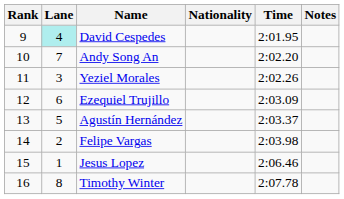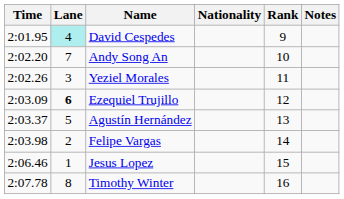 <table class="wikitable sortable" style="text-align:center">
 <tr>
-<th>Rank</th>
+<th>Time</th>
 <th>Lane</th>
 <th>Name</th>
 <th>Nationality</th>
-<th>Time</th>
+<th>Rank</th>
 <th>Notes</th>
 </tr>
 <tr>
-<td>9</td>
+<td>2:01.95</td>
 <td style="background: paleturquoise;">4</td>
 <td align=left><a href='#'>David Cespedes</a></td>
 <td align=left></td>
-<td>2:01.95</td>
+<td>9</td>
 <td></td>
 </tr>
 <tr>
-<td>10</td>
+<td>2:02.20</td>
 <td>7</td>
 <td align=left><a href='#'>Andy Song An</a></td>
 <td align=left></td>
-<td>2:02.20</td>
+<td>10</td>
 <td></td>
 </tr>
 <tr>
-<td>11</td>
+<td>2:02.26</td>
 <td>3</td>
 <td align=left><a href='#'>Yeziel Morales</a></td>
 <td align=left></td>
-<td>2:02.26</td>
+<td>11</td>
 <td></td>
 </tr>
 <tr>
-<td>12</td>
-<td>6</td>
+<td>2:03.09</td>
+<td><strong>6</strong></td>
 <td align=left><a href='#'>Ezequiel Trujillo</a></td>
 <td align=left></td>
-<td>2:03.09</td>
+<td>12</td>
 <td></td>
 </tr>
 <tr>
-<td>13</td>
+<td>2:03.37</td>
 <td>5</td>
 <td align=left><a href='#'>Agustín Hernández</a></td>
 <td align=left></td>
-<td>2:03.37</td>
+<td>13</td>
 <td></td>
 </tr>
 <tr>
-<td>14</td>
+<td>2:03.98</td>
 <td>2</td>
 <td align=left><a href='#'>Felipe Vargas</a></td>
 <td align=left></td>
-<td>2:03.98</td>
+<td>14</td>
 <td></td>
 </tr>
 <tr>
-<td>15</td>
+<td>2:06.46</td>
 <td>1</td>
 <td align=left><a href='#'>Jesus Lopez</a></td>
 <td align=left></td>
-<td>2:06.46</td>
+<td>15</td>
 <td></td>
 </tr>
 <tr>
-<td>16</td>
+<td>2:07.78</td>
 <td>8</td>
 <td align=left><a href='#'>Timothy Winter</a></td>
 <td align=left></td>
-<td>2:07.78</td>
+<td>16</td>
 <td></td>
 </tr>
 </table>
